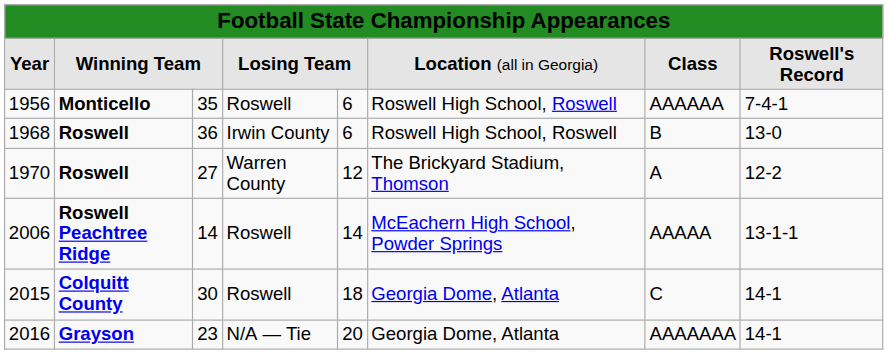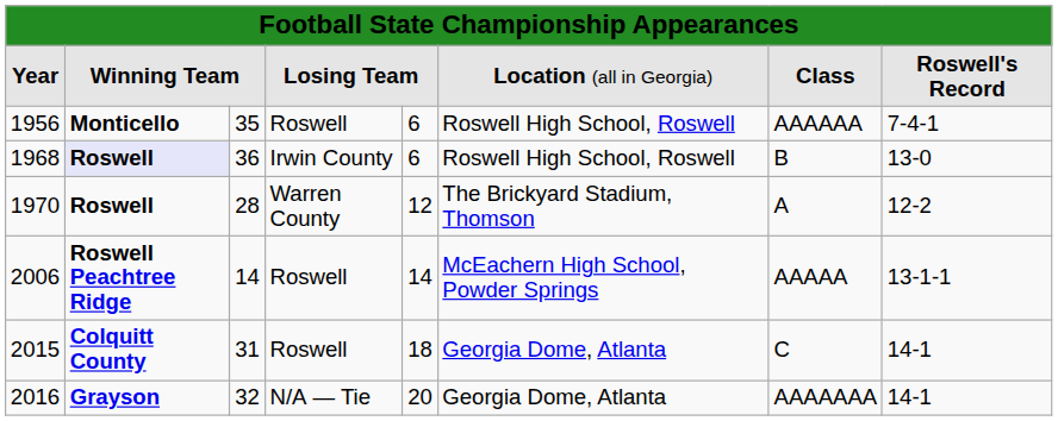 <table class="wikitable" width=60%>
 <tr>
 <td colspan = 8 align=center bgcolor="#228b22"><span><big><strong>Football State Championship Appearances</strong></big></span></td>
 </tr>
 <tr>
 <td align = center bgcolor="#e5e5e5"><strong>Year</strong></td>
 <td colspan = 2 align=center bgcolor="#e5e5e5"><strong>Winning Team</strong></td>
 <td colspan = 2 align=center bgcolor="#e5e5e5"><strong>Losing Team</strong></td>
 <td align = center bgcolor="#e5e5e5"><strong>Location</strong> <small>(all in Georgia)</small></td>
 <td align = center bgcolor="#e5e5e5"><strong>Class</strong></td>
 <td align = center bgcolor="#e5e5e5"><strong>Roswell's Record</strong></td>
 </tr>
 <tr>
 <td>1956</td>
 <td><strong>Monticello</strong></td>
 <td>35</td>
 <td>Roswell</td>
 <td>6</td>
 <td>Roswell High School, <a href='#'>Roswell</a></td>
 <td>AAAAAA</td>
 <td>7-4-1</td>
 </tr>
 <tr>
 <td>1968</td>
-<td><strong>Roswell</strong></td>
+<td style="background: lavender;"><strong>Roswell</strong></td>
 <td>36</td>
 <td>Irwin County</td>
 <td>6</td>
 <td>Roswell High School, Roswell</td>
 <td>B</td>
 <td>13-0</td>
 </tr>
 <tr>
 <td>1970</td>
 <td><strong>Roswell</strong></td>
-<td>27</td>
+<td>28</td>
 <td>Warren County</td>
 <td>12</td>
 <td>The Brickyard Stadium, <a href='#'>Thomson</a></td>
 <td>A</td>
 <td>12-2</td>
 </tr>
 <tr>
 <td>2006</td>
 <td><strong>Roswell</strong> <br><strong><a href='#'>Peachtree Ridge</a></strong></td>
 <td>14</td>
 <td>Roswell</td>
 <td>14</td>
 <td><a href='#'>McEachern High School</a>, <a href='#'>Powder Springs</a></td>
 <td>AAAAA</td>
 <td>13-1-1</td>
 </tr>
 <tr>
 <td>2015</td>
 <td><strong><a href='#'>Colquitt County</a></strong></td>
-<td>30</td>
+<td>31</td>
 <td>Roswell</td>
 <td>18</td>
 <td><a href='#'>Georgia Dome</a>, <a href='#'>Atlanta</a></td>
 <td>C</td>
 <td>14-1</td>
 </tr>
 <tr>
 <td>2016</td>
 <td><a href='#'><strong>Grayson</strong></a></td>
-<td>23</td>
+<td>32</td>
 <td>N/A — Tie</td>
 <td>20</td>
 <td>Georgia Dome, Atlanta</td>
 <td>AAAAAAA</td>
 <td>14-1</td>
 </tr>
 </table>
